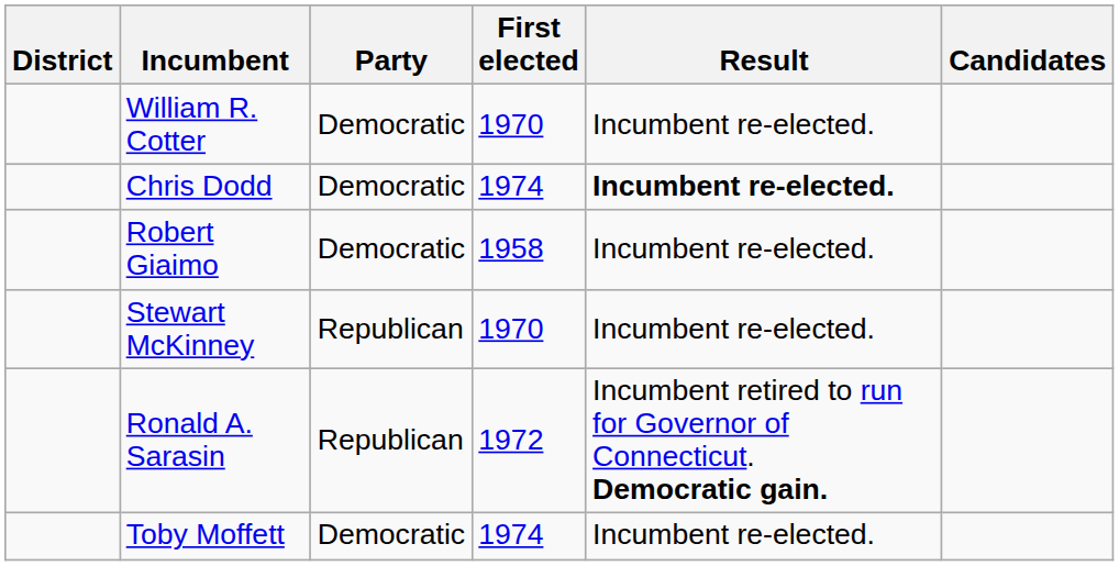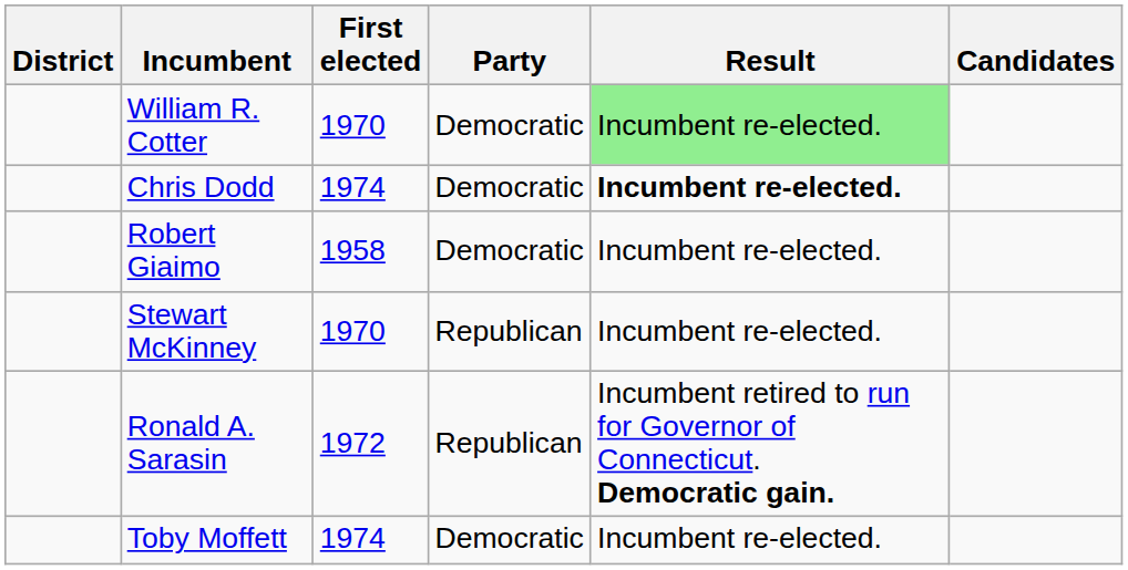 <table class=wikitable>
 <tr valign=bottom>
 <th>District</th>
 <th>Incumbent</th>
+<th>First<br>elected</th>
 <th>Party</th>
-<th>First<br>elected</th>
 <th>Result</th>
 <th>Candidates</th>
 </tr>
 <tr>
 <td></td>
 <td><a href='#'>William R. Cotter</a></td>
+<td><a href='#'>1970</a></td>
 <td>Democratic</td>
-<td><a href='#'>1970</a></td>
-<td>Incumbent re-elected.</td>
+<td style="background: lightgreen;">Incumbent re-elected.</td>
 <td nowrap></td>
 </tr>
 <tr>
 <td></td>
 <td><a href='#'>Chris Dodd</a></td>
+<td><a href='#'>1974</a></td>
 <td>Democratic</td>
-<td><a href='#'>1974</a></td>
 <td><strong>Incumbent re-elected.</strong></td>
 <td nowrap></td>
 </tr>
 <tr>
 <td></td>
 <td><a href='#'>Robert Giaimo</a></td>
+<td><a href='#'>1958</a></td>
 <td>Democratic</td>
-<td><a href='#'>1958</a></td>
 <td>Incumbent re-elected.</td>
 <td nowrap></td>
 </tr>
 <tr>
 <td></td>
 <td><a href='#'>Stewart McKinney</a></td>
+<td><a href='#'>1970</a></td>
 <td>Republican</td>
-<td><a href='#'>1970</a></td>
 <td>Incumbent re-elected.</td>
 <td nowrap></td>
 </tr>
 <tr>
 <td></td>
 <td><a href='#'>Ronald A. Sarasin</a></td>
+<td><a href='#'>1972</a></td>
 <td>Republican</td>
-<td><a href='#'>1972</a></td>
 <td>Incumbent retired to <a href='#'>run for Governor of Connecticut</a>.<br><strong>Democratic gain.</strong></td>
 <td nowrap></td>
 </tr>
 <tr>
 <td></td>
 <td><a href='#'>Toby Moffett</a></td>
+<td><a href='#'>1974</a></td>
 <td>Democratic</td>
-<td><a href='#'>1974</a></td>
 <td>Incumbent re-elected.</td>
 <td nowrap></td>
 </tr>
 </table>
